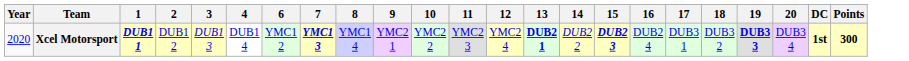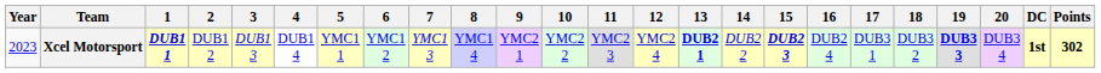 <table class="wikitable" style="text-align:center; font-size:85%">
 <tr>
 <th>Year</th>
 <th>Team</th>
 <th>1</th>
 <th>2</th>
 <th>3</th>
 <th>4</th>
+<th>5</th>
 <th>6</th>
 <th>7</th>
 <th>8</th>
 <th>9</th>
 <th>10</th>
 <th>11</th>
 <th>12</th>
 <th>13</th>
 <th>14</th>
 <th>15</th>
 <th>16</th>
 <th>17</th>
 <th>18</th>
 <th>19</th>
 <th>20</th>
 <th>DC</th>
 <th>Points</th>
 </tr>
 <tr>
-<td><a href='#'>2020</a></td>
+<td><a href='#'>2023</a></td>
 <th nowrap>Xcel Motorsport</th>
 <td style="background:#FFFFBF;"><strong><em><a href='#'>DUB1<br>1</a></em><br></strong></td>
 <td style="background:#FFFFBF;"><a href='#'>DUB1<br>2</a><br></td>
 <td style="background:#FFFFBF;"><em><a href='#'>DUB1<br>3</a></em><br></td>
 <td style="background:#FFFFFF;"><a href='#'>DUB1<br>4</a><br></td>
+<td style="background:#FFFFBF;"><a href='#'>YMC1<br>1</a><br></td>
 <td style="background:#DFFFDF;"><a href='#'>YMC1<br>2</a><br></td>
-<td style="background:#FFFFBF;"><strong><em><a href='#'>YMC1<br>3</a></em><br></strong></td>
+<td style="background:#FFFFBF;"><em><a href='#'>YMC1<br>3</a></em><br></td>
 <td style="background:#CFCFFF;"><a href='#'>YMC1<br>4</a><br></td>
 <td style="background:#EFCFFF;"><a href='#'>YMC2<br>1</a><br></td>
 <td style="background:#DFFFDF;"><a href='#'>YMC2<br>2</a><br></td>
 <td style="background:#DFDFDF;"><a href='#'>YMC2<br>3</a><br></td>
 <td style="background:#FFFFBF;"><a href='#'>YMC2<br>4</a><br></td>
 <td style="background:#DFFFDF;"><strong><a href='#'>DUB2<br>1</a></strong><br></td>
 <td style="background:#FFFFBF;"><em><a href='#'>DUB2<br>2</a></em><br></td>
 <td style="background:#FFFFBF;"><strong><em><a href='#'>DUB2<br>3</a></em></strong><br></td>
 <td style="background:#DFFFDF;"><a href='#'>DUB2<br>4</a><br></td>
 <td style="background:#DFFFDF;"><a href='#'>DUB3<br>1</a><br></td>
 <td style="background:#DFFFDF;"><a href='#'>DUB3<br>2</a><br></td>
 <td style="background:#DFDFDF;"><strong><a href='#'>DUB3<br>3</a></strong><br></td>
 <td style="background:#EFCFFF;"><a href='#'>DUB3<br>4</a><br></td>
 <th style="background:#FFFFBF;">1st</th>
-<th style="background:#FFFFBF;">300</th>
+<th style="background:#FFFFBF;">302</th>
 </tr>
 </table>
